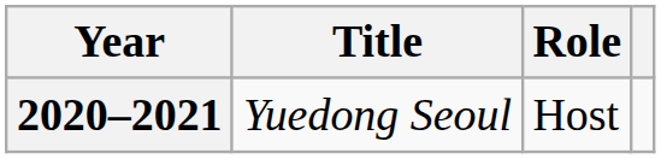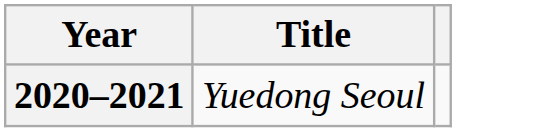 <table class="wikitable plainrowheaders">
 <tr>
 <th scope="col">Year</th>
 <th scope="col">Title</th>
-<th>Role</th>
 <th scope="col"></th>
 </tr>
 <tr>
 <th scope="row">2020–2021</th>
 <td><em>Yuedong Seoul</em></td>
-<td>Host</td>
 <td></td>
 </tr>
 </table>
